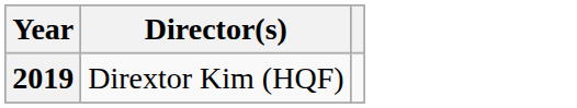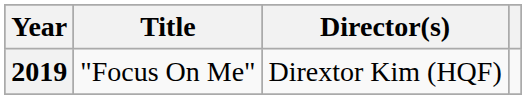 <table class="wikitable" style="text-align:center;">
 <tr>
 <th>Year</th>
+<th>Title</th>
 <th>Director(s)</th>
 <th></th>
 </tr>
 <tr>
 <th>2019</th>
+<td>"Focus On Me"</td>
 <td>Dirextor Kim (HQF)</td>
 <td></td>
 </tr>
 </table>
